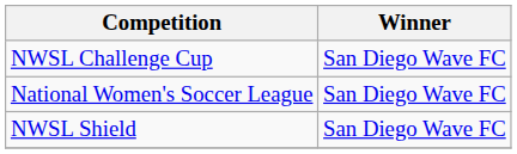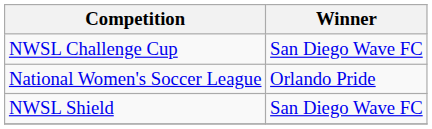 <table class="wikitable">
 <tr>
 <th>Competition</th>
 <th>Winner</th>
 </tr>
 <tr>
 <td><a href='#'>NWSL Challenge Cup</a></td>
 <td><a href='#'>San Diego Wave FC</a></td>
 </tr>
 <tr>
 <td><a href='#'>National Women's Soccer League</a></td>
-<td><a href='#'>San Diego Wave FC</a></td>
+<td><a href='#'>Orlando Pride</a></td>
 </tr>
 <tr>
 <td><a href='#'>NWSL Shield</a></td>
 <td><a href='#'>San Diego Wave FC</a></td>
 </tr>
 <tr>
 </tr>
 </table>
